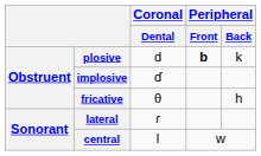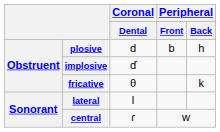 <table class="wikitable IPA" style="text-align: center;">
 <tr>
 <th colspan="2" rowspan="2"></th>
 <th><a href='#'>Coronal</a></th>
 <th colspan="2"><a href='#'>Peripheral</a></th>
 </tr>
 <tr>
 <th><a href='#'><small>Dental</small></a></th>
 <th><a href='#'><small>Front</small></a></th>
 <th><a href='#'><small>Back</small></a></th>
 </tr>
 <tr>
 <th rowspan="3"><a href='#'>Obstruent</a></th>
 <th><a href='#'><small>plosive</small></a></th>
 <td>d</td>
-<td><strong>b</strong></td>
-<td>k</td>
+<td>b</td>
+<td>h</td>
 </tr>
 <tr>
 <th><a href='#'><small>implosive</small></a></th>
 <td>ɗ</td>
 <td></td>
 <td></td>
 </tr>
 <tr>
 <th><a href='#'><small>fricative</small></a></th>
 <td>θ</td>
 <td></td>
-<td>h</td>
+<td>k</td>
 </tr>
 <tr>
 <th rowspan="2"><a href='#'>Sonorant</a></th>
 <th><a href='#'><small>lateral</small></a></th>
-<td>ɾ</td>
+<td>l</td>
 <td></td>
 <td></td>
 </tr>
 <tr>
 <th><a href='#'><small>central</small></a></th>
-<td>l</td>
+<td>ɾ</td>
 <td colspan="2">w</td>
 </tr>
 </table>
